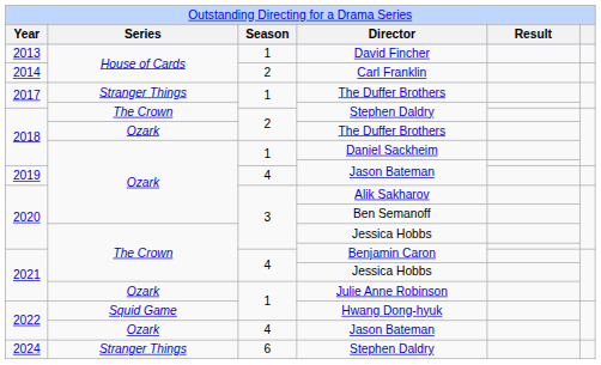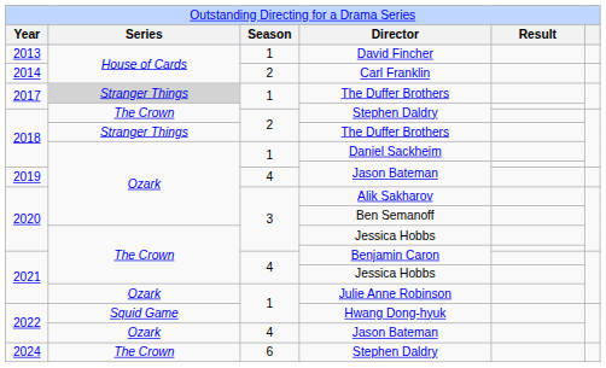 <table class="wikitable plainrowheaders" style="text-align: center; font-size: 90%" width=55%>
 <tr ---- bgcolor="#bfd7ff">
 <td colspan=7 align=center><a href='#'>Outstanding Directing for a Drama Series</a></td>
 </tr>
 <tr ---- bgcolor="#bfd7ff">
 <th scope="col" style="width:1%;">Year</th>
 <th scope="col" style="width:12%;">Series</th>
 <th scope="col" style="width:1%;">Season</th>
 <th scope="col" style="width:12%;">Director</th>
 <th scope="col" style="width:5%;">Result</th>
 <th scope="col" style="width:1%;"></th>
 </tr>
 <tr>
 <td><a href='#'>2013</a></td>
 <td rowspan="2"><em><a href='#'>House of Cards</a></em></td>
 <td>1</td>
 <td><a href='#'>David Fincher</a></td>
 <td></td>
 <td></td>
 </tr>
 <tr>
 <td><a href='#'>2014</a></td>
 <td>2</td>
 <td><a href='#'>Carl Franklin</a></td>
 <td></td>
 <td></td>
 </tr>
 <tr>
 <td rowspan="2"><a href='#'>2017</a></td>
-<td><em><a href='#'>Stranger Things</a></em></td>
+<td style="background: lightgrey;"><em><a href='#'>Stranger Things</a></em></td>
 <td rowspan="2">1</td>
 <td><a href='#'>The Duffer Brothers</a></td>
 <td></td>
 <td rowspan="2"></td>
 </tr>
 <tr>
 <td rowspan="2"><em><a href='#'>The Crown</a></em></td>
 <td rowspan="2"><a href='#'>Stephen Daldry</a></td>
 <td></td>
 </tr>
 <tr>
 <td rowspan="4"><a href='#'>2018</a></td>
 <td rowspan="2">2</td>
 <td></td>
 <td rowspan="4"></td>
 </tr>
 <tr>
-<td><em><a href='#'>Ozark</a></em></td>
+<td><em><a href='#'>Stranger Things</a></em></td>
 <td><a href='#'>The Duffer Brothers</a></td>
 <td></td>
 </tr>
 <tr>
 <td rowspan="5"><em><a href='#'>Ozark</a></em></td>
 <td rowspan="2">1</td>
 <td><a href='#'>Daniel Sackheim</a></td>
 <td></td>
 </tr>
 <tr>
 <td rowspan="2"><a href='#'>Jason Bateman</a></td>
 <td></td>
 </tr>
 <tr>
 <td><a href='#'>2019</a></td>
 <td>4</td>
 <td></td>
 <td></td>
 </tr>
 <tr>
 <td rowspan="4"><a href='#'>2020</a></td>
 <td rowspan="4">3</td>
 <td><a href='#'>Alik Sakharov</a></td>
 <td></td>
 <td rowspan="4"></td>
 </tr>
 <tr>
 <td>Ben Semanoff</td>
 <td></td>
 </tr>
 <tr>
 <td rowspan="4"><em><a href='#'>The Crown</a></em></td>
 <td>Jessica Hobbs</td>
 <td></td>
 </tr>
 <tr>
 <td rowspan="2"><a href='#'>Benjamin Caron</a></td>
 <td></td>
 </tr>
 <tr>
 <td rowspan="3"><a href='#'>2021</a></td>
 <td rowspan="2">4</td>
 <td></td>
 <td rowspan="3"></td>
 </tr>
 <tr>
 <td>Jessica Hobbs</td>
 <td></td>
 </tr>
 <tr>
 <td><em><a href='#'>Ozark</a></em></td>
 <td rowspan="2">1</td>
 <td><a href='#'>Julie Anne Robinson</a></td>
 <td></td>
 </tr>
 <tr>
 <td rowspan="2"><a href='#'>2022</a></td>
 <td><em><a href='#'>Squid Game</a></em></td>
 <td><a href='#'>Hwang Dong-hyuk</a></td>
 <td></td>
 <td rowspan="2"></td>
 </tr>
 <tr>
 <td><em><a href='#'>Ozark</a></em></td>
 <td>4</td>
 <td><a href='#'>Jason Bateman</a></td>
 <td></td>
 </tr>
 <tr>
 <td><a href='#'>2024</a></td>
-<td><em><a href='#'>Stranger Things</a></em></td>
+<td><em><a href='#'>The Crown</a></em></td>
 <td>6</td>
 <td><a href='#'>Stephen Daldry</a></td>
 <td></td>
 <td></td>
 </tr>
 </table>
